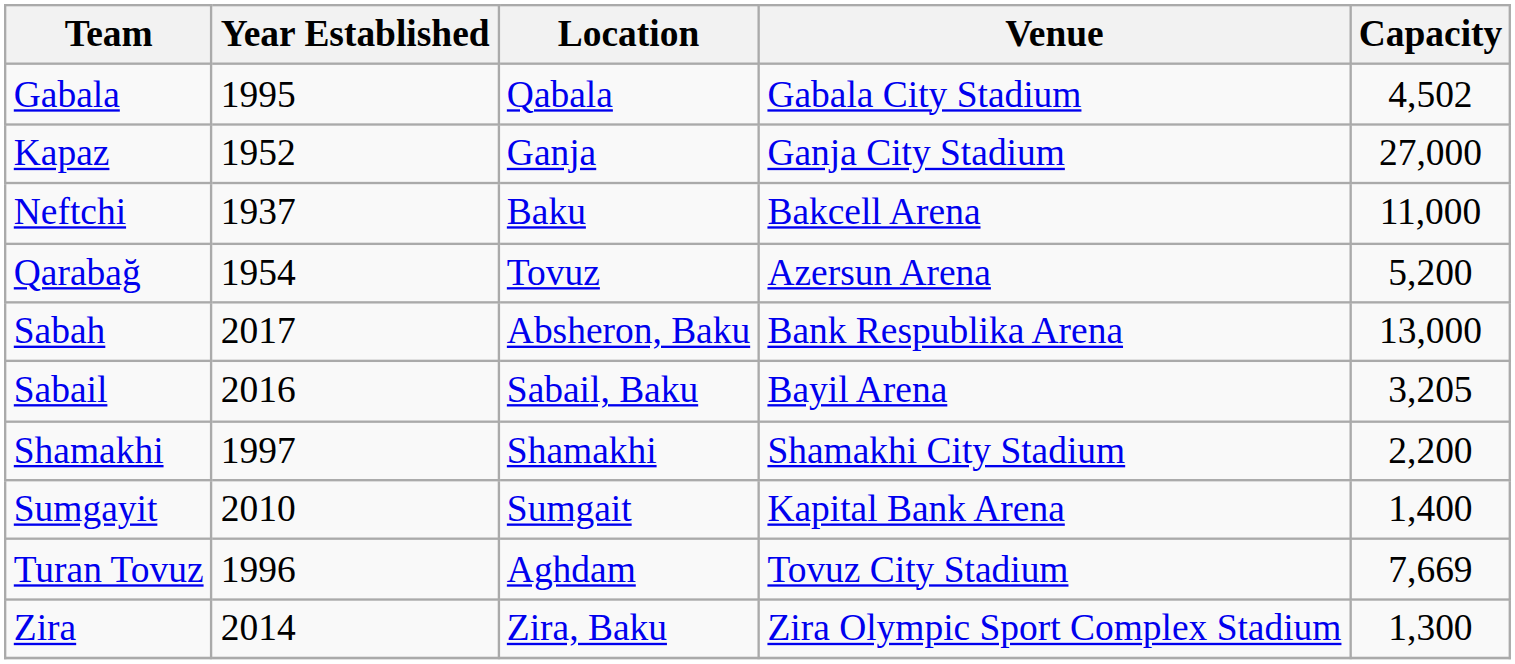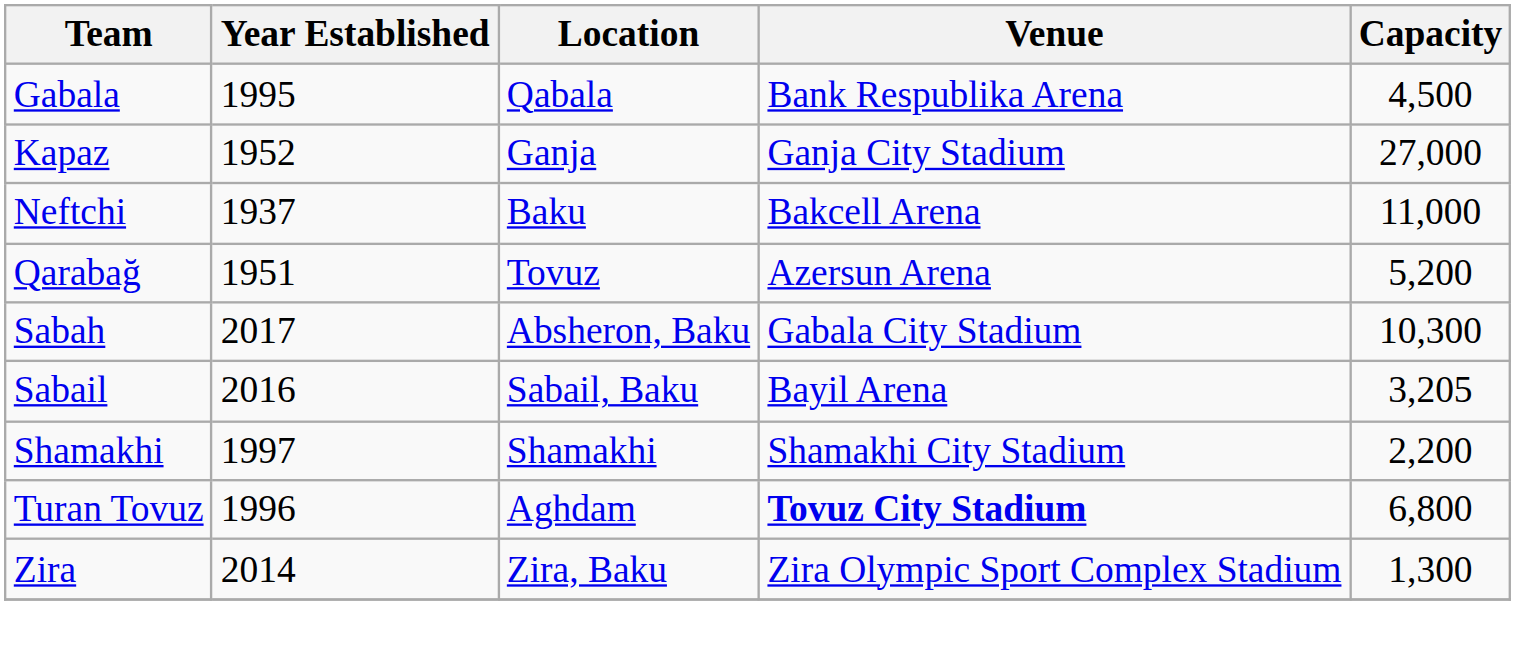 <table class="wikitable sortable">
 <tr>
 <th>Team</th>
 <th>Year Established</th>
 <th>Location</th>
 <th>Venue</th>
 <th>Capacity</th>
 </tr>
 <tr>
 <td><a href='#'>Gabala</a></td>
 <td>1995</td>
 <td><a href='#'>Qabala</a></td>
-<td><a href='#'>Gabala City Stadium</a></td>
-<td align="center">4,502</td>
+<td><a href='#'>Bank Respublika Arena</a></td>
+<td align="center">4,500</td>
 </tr>
 <tr>
 <td><a href='#'>Kapaz</a></td>
 <td>1952</td>
 <td><a href='#'>Ganja</a></td>
 <td><a href='#'>Ganja City Stadium</a></td>
 <td align="center">27,000</td>
 </tr>
 <tr>
 <td><a href='#'>Neftchi</a></td>
 <td>1937</td>
 <td><a href='#'>Baku</a></td>
 <td><a href='#'>Bakcell Arena</a></td>
 <td align="center">11,000</td>
 </tr>
 <tr>
 <td><a href='#'>Qarabağ</a></td>
-<td>1954</td>
+<td>1951</td>
 <td><a href='#'>Tovuz</a></td>
 <td><a href='#'>Azersun Arena</a></td>
 <td align="center">5,200</td>
 </tr>
 <tr>
 <td><a href='#'>Sabah</a></td>
 <td>2017</td>
 <td><a href='#'>Absheron, Baku</a></td>
-<td><a href='#'>Bank Respublika Arena</a></td>
-<td align="center">13,000</td>
+<td><a href='#'>Gabala City Stadium</a></td>
+<td align="center">10,300</td>
 </tr>
 <tr>
 <td><a href='#'>Sabail</a></td>
 <td>2016</td>
 <td><a href='#'>Sabail, Baku</a></td>
 <td><a href='#'>Bayil Arena</a></td>
 <td align="center">3,205</td>
 </tr>
 <tr>
 <td><a href='#'>Shamakhi</a></td>
 <td>1997</td>
 <td><a href='#'>Shamakhi</a></td>
 <td><a href='#'>Shamakhi City Stadium</a></td>
 <td align="center">2,200</td>
 </tr>
 <tr>
-<td><a href='#'>Sumgayit</a></td>
-<td>2010</td>
-<td><a href='#'>Sumgait</a></td>
-<td><a href='#'>Kapital Bank Arena</a></td>
-<td align="center">1,400</td>
-</tr>
-<tr>
 <td><a href='#'>Turan Tovuz</a></td>
 <td>1996</td>
 <td><a href='#'>Aghdam</a></td>
-<td><a href='#'>Tovuz City Stadium</a></td>
-<td align="center">7,669</td>
+<td><strong><a href='#'>Tovuz City Stadium</a></strong></td>
+<td align="center">6,800</td>
 </tr>
 <tr>
 <td><a href='#'>Zira</a></td>
 <td>2014</td>
 <td><a href='#'>Zira, Baku</a></td>
 <td><a href='#'>Zira Olympic Sport Complex Stadium</a></td>
 <td align="center">1,300</td>
 </tr>
 <tr>
 </tr>
 </table>
